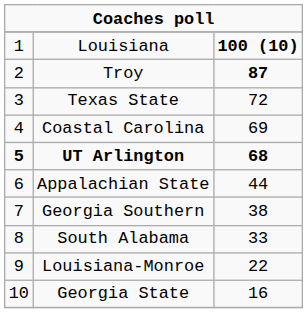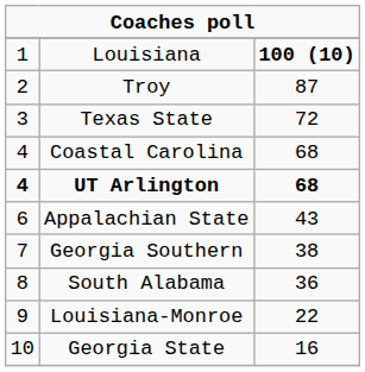 <table class="wikitable">
 <tr align="center">
 <td align="center" Colspan="3"><strong>Coaches poll</strong></td>
 </tr>
 <tr align="center">
 </tr>
 <tr align="center">
 <td>1</td>
 <td>Louisiana</td>
 <td><strong>100 (10)</strong></td>
 </tr>
 <tr align="center">
 <td>2</td>
 <td>Troy</td>
-<td><strong>87</strong></td>
+<td>87</td>
 </tr>
 <tr align="center">
 <td>3</td>
 <td>Texas State</td>
 <td>72</td>
 </tr>
 <tr align="center">
 <td>4</td>
 <td>Coastal Carolina</td>
-<td>69</td>
+<td>68</td>
 </tr>
 <tr align="center">
-<td><strong>5</strong></td>
+<td><strong>4</strong></td>
 <td><strong>UT Arlington</strong></td>
 <td><strong>68</strong></td>
 </tr>
 <tr align="center">
 <td>6</td>
 <td>Appalachian State</td>
-<td>44</td>
+<td>43</td>
 </tr>
 <tr align="center">
 <td>7</td>
 <td>Georgia Southern</td>
 <td>38</td>
 </tr>
 <tr align="center">
 <td>8</td>
 <td>South Alabama</td>
-<td>33</td>
+<td>36</td>
 </tr>
 <tr align="center">
 <td>9</td>
 <td>Louisiana-Monroe</td>
 <td>22</td>
 </tr>
 <tr align="center">
 <td>10</td>
 <td>Georgia State</td>
 <td>16</td>
 </tr>
 <tr align="center">
 </tr>
 </table>
